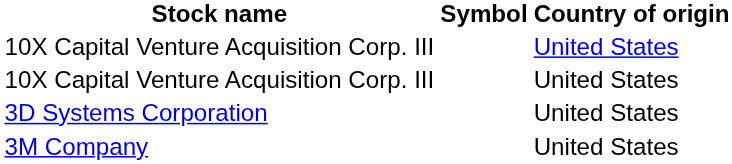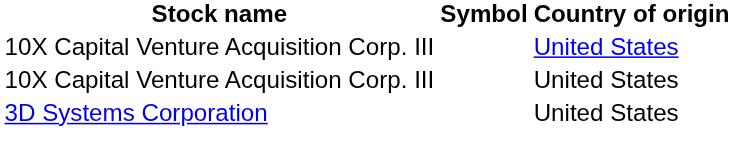 <table style="background:transparent;">
 <tr>
 <th>Stock name</th>
 <th>Symbol</th>
 <th>Country of origin</th>
 </tr>
 <tr --->
 <td>10X Capital Venture Acquisition Corp. III</td>
 <td></td>
 <td><a href='#'>United States</a></td>
 </tr>
 <tr --->
 <td>10X Capital Venture Acquisition Corp. III</td>
 <td></td>
 <td>United States</td>
 </tr>
 <tr --->
 <td><a href='#'>3D Systems Corporation</a></td>
 <td></td>
 <td>United States</td>
 </tr>
 <tr --->
-<td><a href='#'>3M Company</a></td>
-<td></td>
-<td>United States</td>
-</tr>
-<tr --->
 </tr>
 </table>
